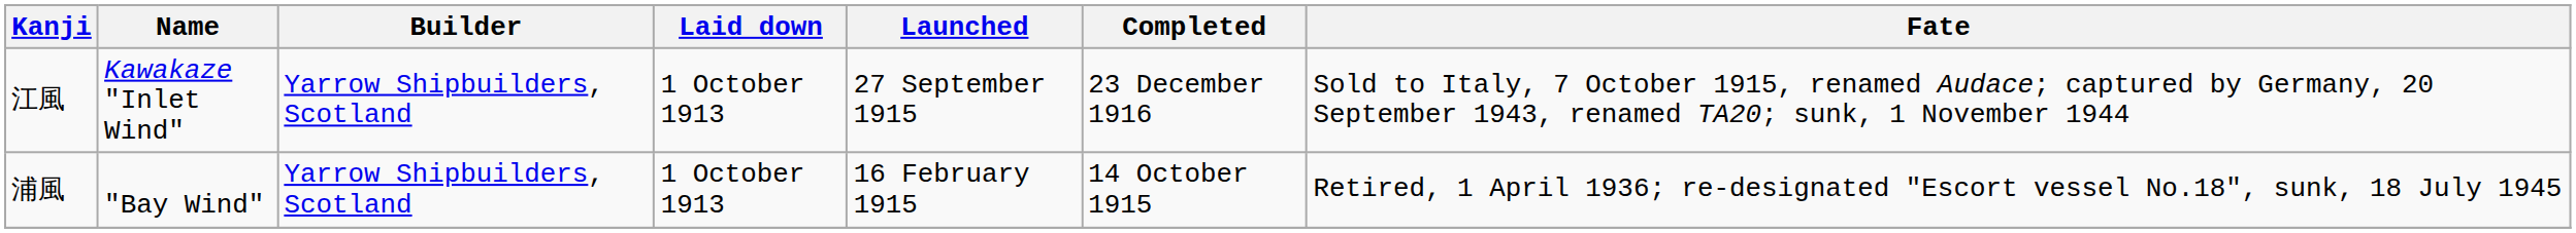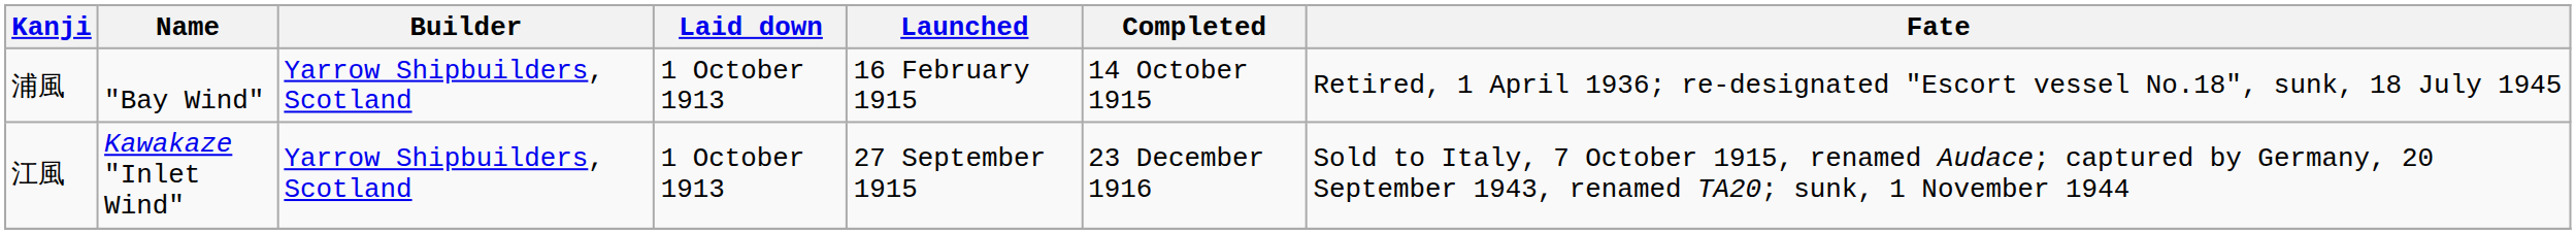 <table class="wikitable plainrowheaders">
 <tr>
 <th scope="col"><a href='#'>Kanji</a></th>
 <th scope="col">Name</th>
 <th scope="col">Builder</th>
 <th scope="col"><a href='#'>Laid down</a></th>
 <th scope="col"><a href='#'>Launched</a></th>
 <th scope="col">Completed</th>
 <th scope="col">Fate</th>
 </tr>
 <tr>
+<td scope="row">浦風</td>
+<td><br>"Bay Wind"</td>
+<td><a href='#'>Yarrow Shipbuilders</a>, <a href='#'>Scotland</a></td>
+<td>1 October 1913</td>
+<td>16 February 1915</td>
+<td>14 October 1915</td>
+<td>Retired, 1 April 1936; re-designated "Escort vessel No.18", sunk, 18 July 1945</td>
+</tr>
+<tr>
 <td scope="row">江風</td>
 <td><a href='#'><em>Kawakaze</em></a><br>"Inlet Wind"</td>
 <td><a href='#'>Yarrow Shipbuilders</a>, <a href='#'>Scotland</a></td>
 <td>1 October 1913</td>
 <td>27 September 1915</td>
 <td>23 December 1916</td>
 <td>Sold to Italy, 7 October 1915, renamed <em>Audace</em>; captured by Germany, 20 September 1943, renamed <em>TA20</em>; sunk, 1 November 1944</td>
 </tr>
 <tr>
-<td scope="row">浦風</td>
-<td><br>"Bay Wind"</td>
-<td><a href='#'>Yarrow Shipbuilders</a>, <a href='#'>Scotland</a></td>
-<td>1 October 1913</td>
-<td>16 February 1915</td>
-<td>14 October 1915</td>
-<td>Retired, 1 April 1936; re-designated "Escort vessel No.18", sunk, 18 July 1945</td>
-</tr>
-<tr>
 </tr>
 </table>
